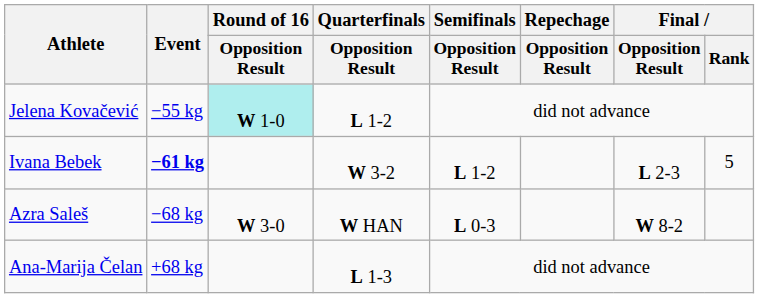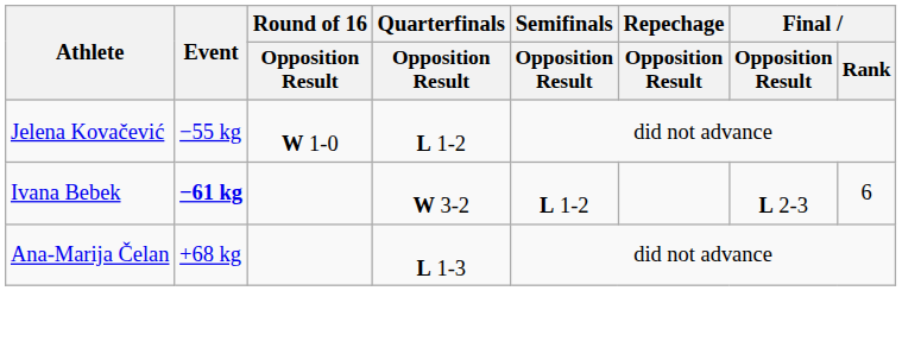 <table class="wikitable" style="font-size:90%">
 <tr>
 <th rowspan="2">Athlete</th>
 <th rowspan="2">Event</th>
 <th>Round of 16</th>
 <th>Quarterfinals</th>
 <th>Semifinals</th>
 <th>Repechage</th>
 <th colspan=2>Final / </th>
 </tr>
 <tr style="font-size:95%">
 <th>Opposition<br>Result</th>
 <th>Opposition<br>Result</th>
 <th>Opposition<br>Result</th>
 <th>Opposition<br>Result</th>
 <th>Opposition<br>Result</th>
 <th>Rank</th>
 </tr>
 <tr align=center>
 <td align=left><a href='#'>Jelena Kovačević</a></td>
 <td align=left><a href='#'>−55 kg</a></td>
-<td style="background: paleturquoise;"><br><strong>W</strong> 1-0</td>
+<td><br><strong>W</strong> 1-0</td>
 <td><br><strong>L</strong> 1-2</td>
 <td colspan=4>did not advance</td>
 </tr>
 <tr align=center>
 <td align=left><a href='#'>Ivana Bebek</a></td>
 <td align=left><strong><a href='#'>−61 kg</a></strong></td>
 <td></td>
 <td><br><strong>W</strong> 3-2</td>
 <td><br><strong>L</strong> 1-2</td>
 <td></td>
 <td><br><strong>L</strong> 2-3</td>
-<td>5</td>
-</tr>
-<tr align=center>
-<td align=left><a href='#'>Azra Saleš</a></td>
-<td align=left><a href='#'>−68 kg</a></td>
-<td><br><strong>W</strong> 3-0</td>
-<td><br><strong>W</strong> HAN</td>
-<td><br><strong>L</strong> 0-3</td>
-<td></td>
-<td><br><strong>W</strong> 8-2</td>
-<td></td>
+<td>6</td>
 </tr>
 <tr align=center>
 <td align=left><a href='#'>Ana-Marija Čelan</a></td>
 <td align=left><a href='#'>+68 kg</a></td>
 <td></td>
 <td><br><strong>L</strong> 1-3</td>
 <td colspan=4>did not advance</td>
 </tr>
 </table>
